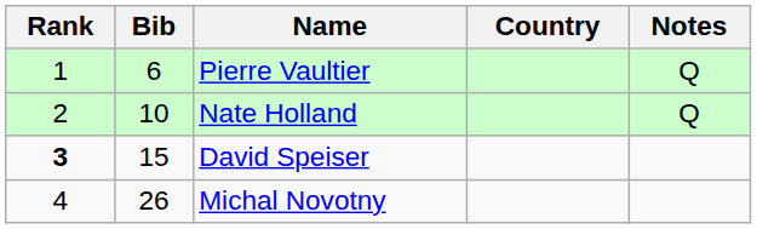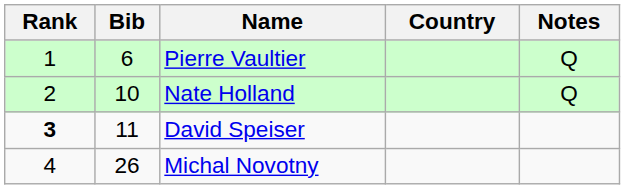 <table class="wikitable" style="text-align:center;" width=70%>
 <tr>
 <th>Rank</th>
 <th>Bib</th>
 <th>Name</th>
 <th>Country</th>
 <th>Notes</th>
 </tr>
 <tr bgcolor="#ccffcc">
 <td>1</td>
 <td>6</td>
 <td align=left><a href='#'>Pierre Vaultier</a></td>
 <td align=left></td>
 <td>Q</td>
 </tr>
 <tr bgcolor="#ccffcc">
 <td>2</td>
 <td>10</td>
 <td align=left><a href='#'>Nate Holland</a></td>
 <td align=left></td>
 <td>Q</td>
 </tr>
 <tr>
 <td><strong>3</strong></td>
-<td>15</td>
+<td>11</td>
 <td align=left><a href='#'>David Speiser</a></td>
 <td align=left></td>
 <td></td>
 </tr>
 <tr>
 <td>4</td>
 <td>26</td>
 <td align=left><a href='#'>Michal Novotny</a></td>
 <td align=left></td>
 <td></td>
 </tr>
 </table>
